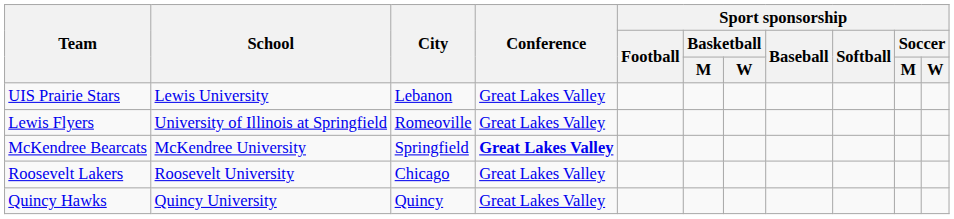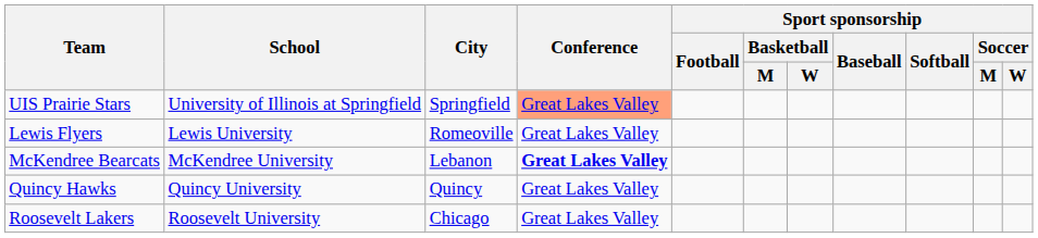 <table class="sortable wikitable">
 <tr>
 <th rowspan=3>Team</th>
 <th rowspan=3>School</th>
 <th rowspan=3>City</th>
 <th rowspan=3>Conference</th>
 <th colspan=7>Sport sponsorship</th>
 </tr>
 <tr>
 <th rowspan=2>Football</th>
 <th colspan=2>Basketball</th>
 <th rowspan=2>Baseball</th>
 <th rowspan=2>Softball</th>
 <th colspan=2>Soccer</th>
 </tr>
 <tr>
 <th>M</th>
 <th>W</th>
 <th>M</th>
 <th>W</th>
 </tr>
 <tr>
 <td><a href='#'>UIS Prairie Stars</a> </td>
-<td><a href='#'>Lewis University</a></td>
-<td><a href='#'>Lebanon</a></td>
-<td><a href='#'>Great Lakes Valley</a></td>
+<td><a href='#'>University of Illinois at Springfield</a></td>
+<td><a href='#'>Springfield</a></td>
+<td style="background: lightsalmon;"><a href='#'>Great Lakes Valley</a></td>
 <td></td>
 <td></td>
 <td></td>
 <td></td>
 <td></td>
 <td></td>
 <td></td>
 </tr>
 <tr>
 <td><a href='#'>Lewis Flyers</a></td>
-<td><a href='#'>University of Illinois at Springfield</a></td>
+<td><a href='#'>Lewis University</a></td>
 <td><a href='#'>Romeoville</a></td>
 <td><a href='#'>Great Lakes Valley</a></td>
 <td></td>
 <td></td>
 <td></td>
 <td></td>
 <td></td>
 <td></td>
 <td></td>
 </tr>
 <tr>
 <td><a href='#'>McKendree Bearcats</a></td>
 <td><a href='#'>McKendree University</a></td>
-<td><a href='#'>Springfield</a></td>
+<td><a href='#'>Lebanon</a></td>
 <td><strong><a href='#'>Great Lakes Valley</a></strong></td>
-<td></td>
-<td></td>
-<td></td>
-<td></td>
-<td></td>
-<td></td>
-<td></td>
-</tr>
-<tr>
-<td><a href='#'>Roosevelt Lakers</a></td>
-<td><a href='#'>Roosevelt University</a></td>
-<td><a href='#'>Chicago</a></td>
-<td><a href='#'>Great Lakes Valley</a></td>
 <td></td>
 <td></td>
 <td></td>
 <td></td>
 <td></td>
 <td></td>
 <td></td>
 </tr>
 <tr>
 <td><a href='#'>Quincy Hawks</a></td>
 <td><a href='#'>Quincy University</a></td>
 <td><a href='#'>Quincy</a></td>
 <td><a href='#'>Great Lakes Valley</a></td>
 <td> </td>
 <td></td>
 <td></td>
 <td></td>
 <td></td>
 <td></td>
 <td></td>
 </tr>
+<tr>
+<td><a href='#'>Roosevelt Lakers</a></td>
+<td><a href='#'>Roosevelt University</a></td>
+<td><a href='#'>Chicago</a></td>
+<td><a href='#'>Great Lakes Valley</a></td>
+<td></td>
+<td></td>
+<td></td>
+<td></td>
+<td></td>
+<td></td>
+<td></td>
+</tr>
 </table>
